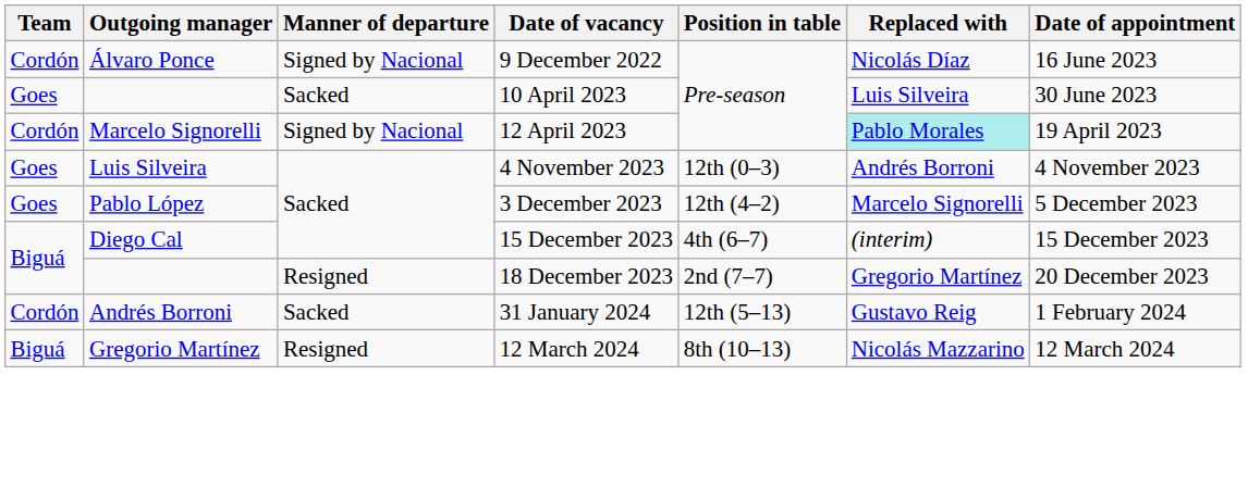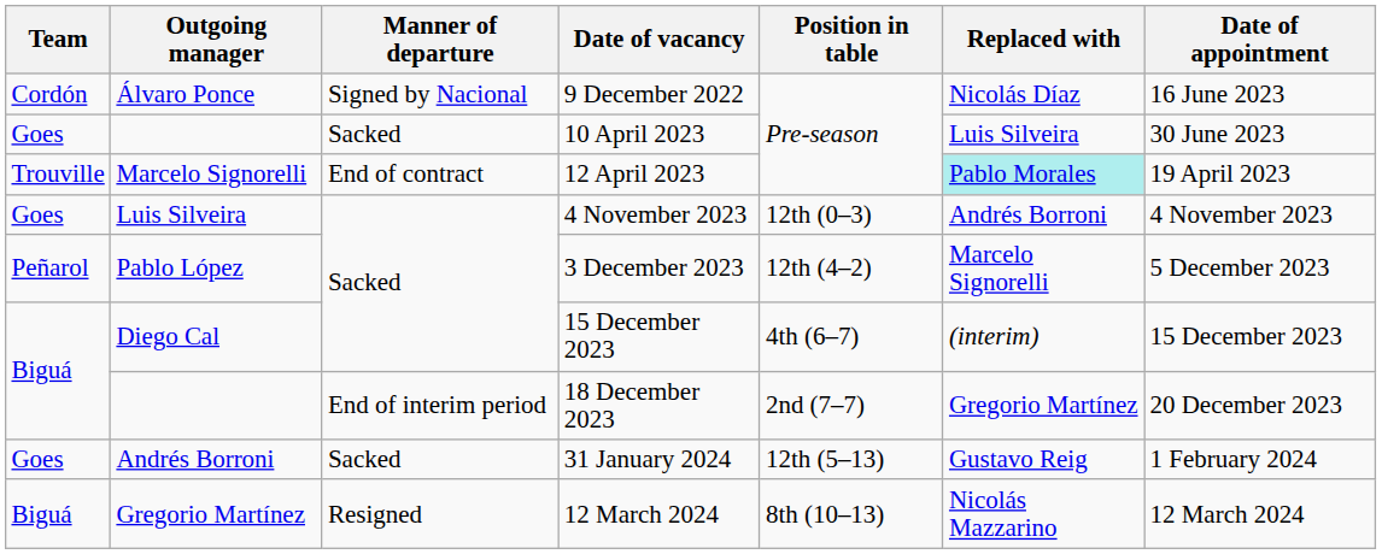 <table class="wikitable sortable">
 <tr>
 <th>Team</th>
 <th>Outgoing manager</th>
 <th>Manner of departure</th>
 <th>Date of vacancy</th>
 <th>Position in table</th>
 <th>Replaced with</th>
 <th>Date of appointment</th>
 </tr>
 <tr>
 <td><a href='#'>Cordón</a></td>
 <td> <a href='#'>Álvaro Ponce</a></td>
 <td>Signed by <a href='#'>Nacional</a></td>
 <td>9 December 2022</td>
 <td rowspan="3"><em>Pre-season</em></td>
 <td> <a href='#'>Nicolás Díaz</a></td>
 <td>16 June 2023</td>
 </tr>
 <tr>
 <td><a href='#'>Goes</a></td>
 <td></td>
 <td>Sacked</td>
 <td>10 April 2023</td>
 <td> <a href='#'>Luis Silveira</a></td>
 <td>30 June 2023</td>
 </tr>
 <tr>
-<td><a href='#'>Cordón</a></td>
+<td><a href='#'>Trouville</a></td>
 <td> <a href='#'>Marcelo Signorelli</a></td>
-<td>Signed by <a href='#'>Nacional</a></td>
+<td>End of contract</td>
 <td>12 April 2023</td>
 <td style="background: paleturquoise;"> <a href='#'>Pablo Morales</a></td>
 <td>19 April 2023</td>
 </tr>
 <tr>
 <td><a href='#'>Goes</a></td>
 <td> <a href='#'>Luis Silveira</a></td>
 <td rowspan="3">Sacked</td>
 <td>4 November 2023</td>
 <td>12th (0–3)</td>
 <td> <a href='#'>Andrés Borroni</a></td>
 <td>4 November 2023</td>
 </tr>
 <tr>
-<td><a href='#'>Goes</a></td>
+<td><a href='#'>Peñarol</a></td>
 <td> <a href='#'>Pablo López</a></td>
 <td>3 December 2023</td>
 <td>12th (4–2)</td>
 <td> <a href='#'>Marcelo Signorelli</a></td>
 <td>5 December 2023</td>
 </tr>
 <tr>
 <td rowspan="2"><a href='#'>Biguá</a></td>
 <td> <a href='#'>Diego Cal</a></td>
 <td>15 December 2023</td>
 <td>4th (6–7)</td>
 <td> <em>(interim)</em></td>
 <td>15 December 2023</td>
 </tr>
 <tr>
 <td></td>
-<td>Resigned</td>
+<td>End of interim period</td>
 <td>18 December 2023</td>
 <td>2nd (7–7)</td>
 <td> <a href='#'>Gregorio Martínez</a></td>
 <td>20 December 2023</td>
 </tr>
 <tr>
-<td><a href='#'>Cordón</a></td>
+<td><a href='#'>Goes</a></td>
 <td> <a href='#'>Andrés Borroni</a></td>
 <td>Sacked</td>
 <td>31 January 2024</td>
 <td>12th (5–13)</td>
 <td> <a href='#'>Gustavo Reig</a></td>
 <td>1 February 2024</td>
 </tr>
 <tr>
 <td><a href='#'>Biguá</a></td>
 <td> <a href='#'>Gregorio Martínez</a></td>
 <td>Resigned</td>
 <td>12 March 2024</td>
 <td>8th (10–13)</td>
 <td> <a href='#'>Nicolás Mazzarino</a></td>
 <td>12 March 2024</td>
 </tr>
 </table>
